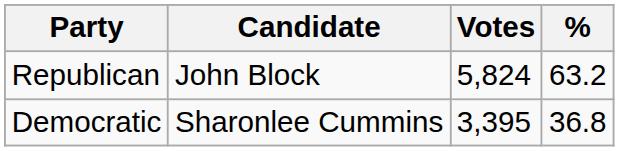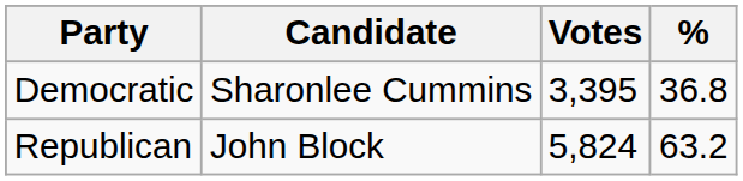 <table class="wikitable">
 <tr>
 <th>Party</th>
 <th>Candidate</th>
 <th>Votes</th>
 <th>%</th>
 </tr>
 <tr>
+<td>Democratic</td>
+<td>Sharonlee Cummins</td>
+<td>3,395</td>
+<td>36.8</td>
+</tr>
+<tr>
 <td>Republican</td>
 <td>John Block</td>
 <td>5,824</td>
 <td>63.2</td>
 </tr>
-<tr>
-<td>Democratic</td>
-<td>Sharonlee Cummins</td>
-<td>3,395</td>
-<td>36.8</td>
-</tr>
 </table>
